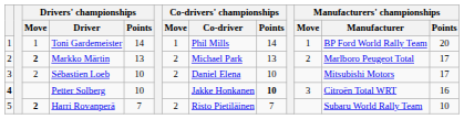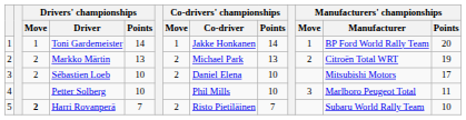 <table class="wikitable" style="font-size:85%;">
 <tr>
 <th rowspan="2"></th>
 <th rowspan="7" style="width:5px;"></th>
 <th colspan="3">Drivers' championships</th>
 <th rowspan="7" style="width:5px;"></th>
 <th colspan="3" nowrap>Co-drivers' championships</th>
 <th rowspan="7" style="width:5px;"></th>
 <th colspan="3" nowrap>Manufacturers' championships</th>
 </tr>
 <tr>
 <th>Move</th>
 <th>Driver</th>
 <th>Points</th>
 <th>Move</th>
 <th>Co-driver</th>
 <th>Points</th>
 <th>Move</th>
 <th>Manufacturer</th>
 <th>Points</th>
 </tr>
 <tr>
 <td align="center">1</td>
 <td align="center"> 1</td>
 <td> <a href='#'>Toni Gardemeister</a></td>
 <td align="center">14</td>
 <td align="center"> 1</td>
-<td> <a href='#'>Phil Mills</a></td>
+<td> <a href='#'>Jakke Honkanen</a></td>
 <td align="center">14</td>
 <td align="center"> 1</td>
 <td> <a href='#'>BP Ford World Rally Team</a></td>
 <td align="center">20</td>
 </tr>
 <tr>
 <td align="center">2</td>
-<td align="center"><strong> 2</strong></td>
+<td align="center"> 2</td>
 <td> <a href='#'>Markko Märtin</a></td>
 <td align="center">13</td>
 <td align="center"> 2</td>
 <td> <a href='#'>Michael Park</a></td>
 <td align="center">13</td>
 <td align="center"> 2</td>
-<td> <a href='#'>Marlboro Peugeot Total</a></td>
-<td align="center">17</td>
+<td> <a href='#'>Citroën Total WRT</a></td>
+<td align="center">19</td>
 </tr>
 <tr>
 <td align="center">3</td>
 <td align="center"> 2</td>
 <td> <a href='#'>Sébastien Loeb</a></td>
 <td align="center">10</td>
 <td align="center"> 2</td>
 <td> <a href='#'>Daniel Elena</a></td>
 <td align="center">10</td>
 <td align="center"></td>
 <td> <a href='#'>Mitsubishi Motors</a></td>
 <td align="center">17</td>
 </tr>
 <tr>
-<td align="center"><strong>4</strong></td>
+<td align="center">4</td>
 <td align="center"></td>
 <td> <a href='#'>Petter Solberg</a></td>
 <td align="center">10</td>
 <td align="center"></td>
-<td> <a href='#'>Jakke Honkanen</a></td>
-<td align="center"><strong>10</strong></td>
+<td> <a href='#'>Phil Mills</a></td>
+<td align="center">10</td>
 <td align="center"> 3</td>
-<td> <a href='#'>Citroën Total WRT</a></td>
-<td align="center">16</td>
+<td> <a href='#'>Marlboro Peugeot Total</a></td>
+<td align="center">11</td>
 </tr>
 <tr>
 <td align="center">5</td>
 <td align="center"><strong> 2</strong></td>
 <td> <a href='#'>Harri Rovanperä</a></td>
 <td align="center">7</td>
 <td align="center"> 2</td>
 <td> <a href='#'>Risto Pietiläinen</a></td>
 <td align="center">7</td>
 <td align="center"></td>
 <td> <a href='#'>Subaru World Rally Team</a></td>
 <td align="center">10</td>
 </tr>
 </table>
